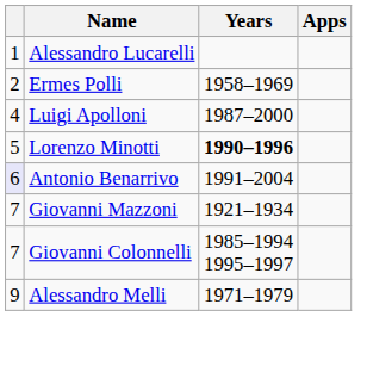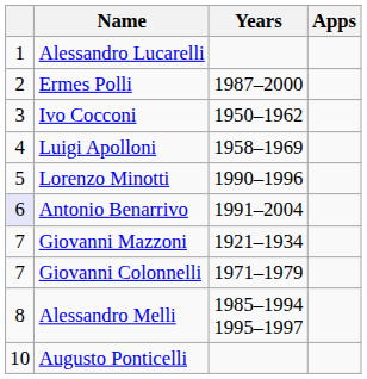 <table class="wikitable sortable" style="text-align: center">
 <tr>
 <th></th>
 <th>Name</th>
 <th>Years</th>
 <th>Apps</th>
 </tr>
 <tr>
 <td>1</td>
 <td align="left"> <a href='#'>Alessandro Lucarelli</a></td>
 <td></td>
 <td></td>
 </tr>
 <tr>
 <td>2</td>
 <td align="left"> <a href='#'>Ermes Polli</a></td>
-<td>1958–1969</td>
+<td>1987–2000</td>
+<td></td>
+</tr>
+<tr>
+<td>3</td>
+<td align="left"> <a href='#'>Ivo Cocconi</a></td>
+<td>1950–1962</td>
 <td></td>
 </tr>
 <tr>
 <td>4</td>
 <td align="left"> <a href='#'>Luigi Apolloni</a></td>
-<td>1987–2000</td>
+<td>1958–1969</td>
 <td></td>
 </tr>
 <tr>
 <td>5</td>
 <td align="left"> <a href='#'>Lorenzo Minotti</a></td>
-<td><strong>1990–1996</strong></td>
+<td>1990–1996</td>
 <td></td>
 </tr>
 <tr>
 <td style="background: lavender;">6</td>
 <td align="left"> <a href='#'>Antonio Benarrivo</a></td>
 <td>1991–2004</td>
 <td></td>
 </tr>
 <tr>
 <td>7</td>
 <td align="left"> <a href='#'>Giovanni Mazzoni</a></td>
 <td>1921–1934</td>
 <td></td>
 </tr>
 <tr>
 <td>7</td>
 <td align="left"> <a href='#'>Giovanni Colonnelli</a></td>
+<td>1971–1979</td>
+<td></td>
+</tr>
+<tr>
+<td>8</td>
+<td align="left"> <a href='#'>Alessandro Melli</a></td>
 <td>1985–1994<br>1995–1997</td>
 <td></td>
 </tr>
 <tr>
-<td>9</td>
-<td align="left"> <a href='#'>Alessandro Melli</a></td>
-<td>1971–1979</td>
+<td>10</td>
+<td align="left"> <a href='#'>Augusto Ponticelli</a></td>
+<td></td>
 <td></td>
 </tr>
 </table>
